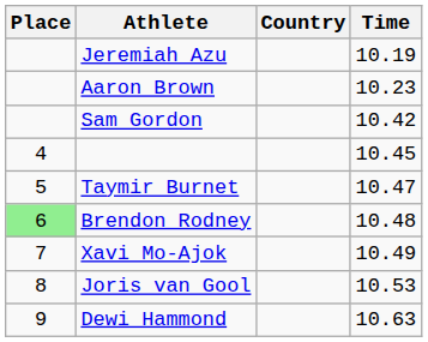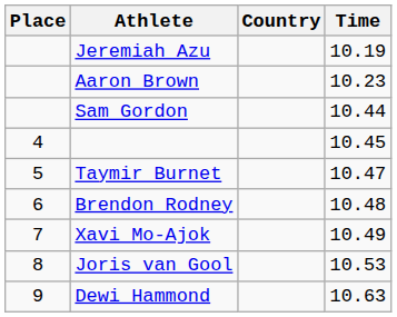 <table class="wikitable">
 <tr>
 <th>Place</th>
 <th>Athlete</th>
 <th>Country</th>
 <th>Time</th>
 </tr>
 <tr>
 <td align=center></td>
 <td><a href='#'>Jeremiah Azu</a></td>
 <td></td>
 <td>10.19</td>
 </tr>
 <tr>
 <td align=center></td>
 <td><a href='#'>Aaron Brown</a></td>
 <td></td>
 <td>10.23</td>
 </tr>
 <tr>
 <td align=center></td>
 <td><a href='#'>Sam Gordon</a></td>
 <td></td>
-<td>10.42</td>
+<td>10.44</td>
 </tr>
 <tr>
 <td align=center>4</td>
 <td></td>
 <td></td>
 <td>10.45</td>
 </tr>
 <tr>
 <td align=center>5</td>
 <td><a href='#'>Taymir Burnet</a></td>
 <td></td>
 <td>10.47</td>
 </tr>
 <tr>
-<td align=center style="background: lightgreen;">6</td>
+<td align=center>6</td>
 <td><a href='#'>Brendon Rodney</a></td>
 <td></td>
 <td>10.48</td>
 </tr>
 <tr>
 <td align=center>7</td>
 <td><a href='#'>Xavi Mo-Ajok</a></td>
 <td></td>
 <td>10.49</td>
 </tr>
 <tr>
 <td align=center>8</td>
 <td><a href='#'>Joris van Gool</a></td>
 <td></td>
 <td>10.53</td>
 </tr>
 <tr>
 <td align=center>9</td>
 <td><a href='#'>Dewi Hammond</a></td>
 <td></td>
 <td>10.63</td>
 </tr>
 </table>
